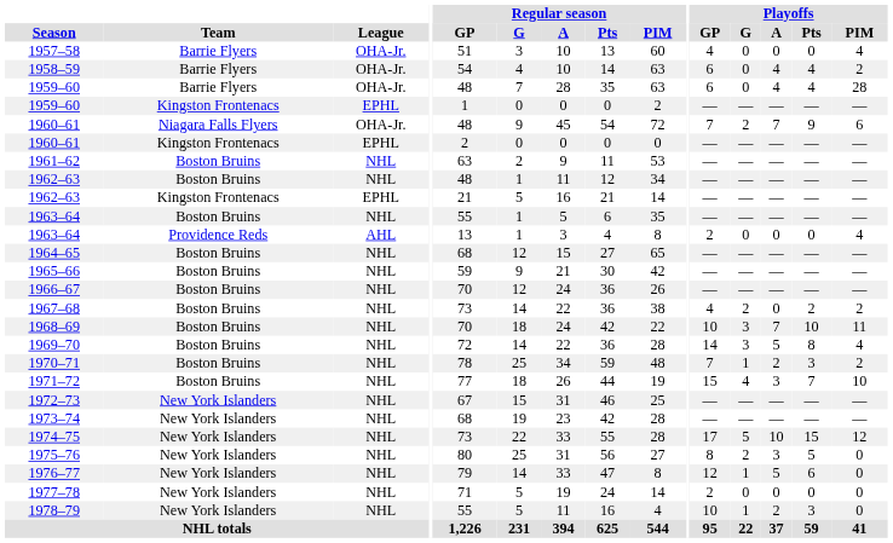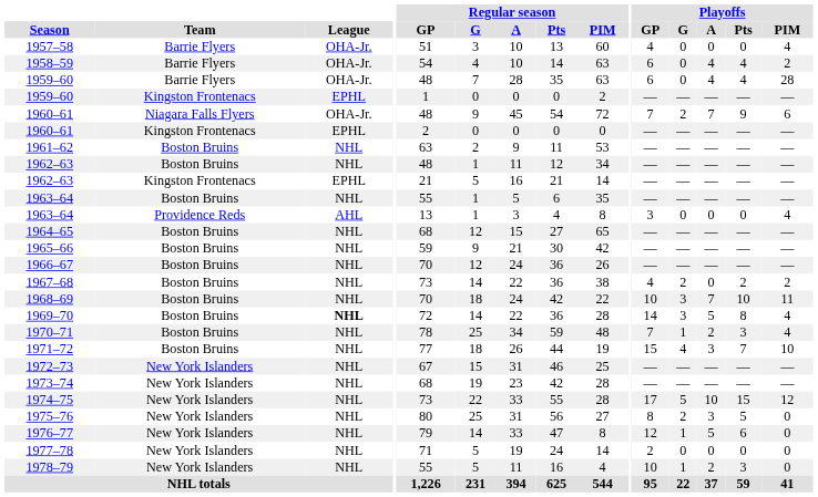 <table border="0" cellpadding="1" cellspacing="0" style="text-align:center; width:60em">
 <tr bgcolor="#e0e0e0">
 <th colspan="3" bgcolor="#ffffff"></th>
 <th rowspan="100" bgcolor="#ffffff"></th>
 <th colspan="5"><a href='#'>Regular season</a></th>
 <th rowspan="100" bgcolor="#ffffff"></th>
 <th colspan="5"><a href='#'>Playoffs</a></th>
 </tr>
 <tr bgcolor="#e0e0e0">
 <th><a href='#'>Season</a></th>
 <th>Team</th>
 <th>League</th>
 <th>GP</th>
 <th><a href='#'>G</a></th>
 <th><a href='#'>A</a></th>
 <th><a href='#'>Pts</a></th>
 <th><a href='#'>PIM</a></th>
 <th>GP</th>
 <th>G</th>
 <th>A</th>
 <th>Pts</th>
 <th>PIM</th>
 </tr>
 <tr>
 <td><a href='#'>1957–58</a></td>
 <td><a href='#'>Barrie Flyers</a></td>
 <td><a href='#'>OHA-Jr.</a></td>
 <td>51</td>
 <td>3</td>
 <td>10</td>
 <td>13</td>
 <td>60</td>
 <td>4</td>
 <td>0</td>
 <td>0</td>
 <td>0</td>
 <td>4</td>
 </tr>
 <tr bgcolor="#f0f0f0">
 <td><a href='#'>1958–59</a></td>
 <td>Barrie Flyers</td>
 <td>OHA-Jr.</td>
 <td>54</td>
 <td>4</td>
 <td>10</td>
 <td>14</td>
 <td>63</td>
 <td>6</td>
 <td>0</td>
 <td>4</td>
 <td>4</td>
 <td>2</td>
 </tr>
 <tr>
 <td><a href='#'>1959–60</a></td>
 <td>Barrie Flyers</td>
 <td>OHA-Jr.</td>
 <td>48</td>
 <td>7</td>
 <td>28</td>
 <td>35</td>
 <td>63</td>
 <td>6</td>
 <td>0</td>
 <td>4</td>
 <td>4</td>
 <td>28</td>
 </tr>
 <tr bgcolor="#f0f0f0">
 <td><a href='#'>1959–60</a></td>
 <td><a href='#'>Kingston Frontenacs</a></td>
 <td><a href='#'>EPHL</a></td>
 <td>1</td>
 <td>0</td>
 <td>0</td>
 <td>0</td>
 <td>2</td>
 <td>—</td>
 <td>—</td>
 <td>—</td>
 <td>—</td>
 <td>—</td>
 </tr>
 <tr>
 <td><a href='#'>1960–61</a></td>
 <td><a href='#'>Niagara Falls Flyers</a></td>
 <td>OHA-Jr.</td>
 <td>48</td>
 <td>9</td>
 <td>45</td>
 <td>54</td>
 <td>72</td>
 <td>7</td>
 <td>2</td>
 <td>7</td>
 <td>9</td>
 <td>6</td>
 </tr>
 <tr bgcolor="#f0f0f0">
 <td><a href='#'>1960–61</a></td>
 <td>Kingston Frontenacs</td>
 <td>EPHL</td>
 <td>2</td>
 <td>0</td>
 <td>0</td>
 <td>0</td>
 <td>0</td>
 <td>—</td>
 <td>—</td>
 <td>—</td>
 <td>—</td>
 <td>—</td>
 </tr>
 <tr>
 <td><a href='#'>1961–62</a></td>
 <td><a href='#'>Boston Bruins</a></td>
 <td><a href='#'>NHL</a></td>
 <td>63</td>
 <td>2</td>
 <td>9</td>
 <td>11</td>
 <td>53</td>
 <td>—</td>
 <td>—</td>
 <td>—</td>
 <td>—</td>
 <td>—</td>
 </tr>
 <tr bgcolor="#f0f0f0">
 <td><a href='#'>1962–63</a></td>
 <td>Boston Bruins</td>
 <td>NHL</td>
 <td>48</td>
 <td>1</td>
 <td>11</td>
 <td>12</td>
 <td>34</td>
 <td>—</td>
 <td>—</td>
 <td>—</td>
 <td>—</td>
 <td>—</td>
 </tr>
 <tr>
 <td><a href='#'>1962–63</a></td>
 <td>Kingston Frontenacs</td>
 <td>EPHL</td>
 <td>21</td>
 <td>5</td>
 <td>16</td>
 <td>21</td>
 <td>14</td>
 <td>—</td>
 <td>—</td>
 <td>—</td>
 <td>—</td>
 <td>—</td>
 </tr>
 <tr bgcolor="#f0f0f0">
 <td><a href='#'>1963–64</a></td>
 <td>Boston Bruins</td>
 <td>NHL</td>
 <td>55</td>
 <td>1</td>
 <td>5</td>
 <td>6</td>
 <td>35</td>
 <td>—</td>
 <td>—</td>
 <td>—</td>
 <td>—</td>
 <td>—</td>
 </tr>
 <tr>
 <td><a href='#'>1963–64</a></td>
 <td><a href='#'>Providence Reds</a></td>
 <td><a href='#'>AHL</a></td>
 <td>13</td>
 <td>1</td>
 <td>3</td>
 <td>4</td>
 <td>8</td>
-<td>2</td>
+<td>3</td>
 <td>0</td>
 <td>0</td>
 <td>0</td>
 <td>4</td>
 </tr>
 <tr bgcolor="#f0f0f0">
 <td><a href='#'>1964–65</a></td>
 <td>Boston Bruins</td>
 <td>NHL</td>
 <td>68</td>
 <td>12</td>
 <td>15</td>
 <td>27</td>
 <td>65</td>
 <td>—</td>
 <td>—</td>
 <td>—</td>
 <td>—</td>
 <td>—</td>
 </tr>
 <tr>
 <td><a href='#'>1965–66</a></td>
 <td>Boston Bruins</td>
 <td>NHL</td>
 <td>59</td>
 <td>9</td>
 <td>21</td>
 <td>30</td>
 <td>42</td>
 <td>—</td>
 <td>—</td>
 <td>—</td>
 <td>—</td>
 <td>—</td>
 </tr>
 <tr bgcolor="#f0f0f0">
 <td><a href='#'>1966–67</a></td>
 <td>Boston Bruins</td>
 <td>NHL</td>
 <td>70</td>
 <td>12</td>
 <td>24</td>
 <td>36</td>
 <td>26</td>
 <td>—</td>
 <td>—</td>
 <td>—</td>
 <td>—</td>
 <td>—</td>
 </tr>
 <tr>
 <td><a href='#'>1967–68</a></td>
 <td>Boston Bruins</td>
 <td>NHL</td>
 <td>73</td>
 <td>14</td>
 <td>22</td>
 <td>36</td>
 <td>38</td>
 <td>4</td>
 <td>2</td>
 <td>0</td>
 <td>2</td>
 <td>2</td>
 </tr>
 <tr bgcolor="#f0f0f0">
 <td><a href='#'>1968–69</a></td>
 <td>Boston Bruins</td>
 <td>NHL</td>
 <td>70</td>
 <td>18</td>
 <td>24</td>
 <td>42</td>
 <td>22</td>
 <td>10</td>
 <td>3</td>
 <td>7</td>
 <td>10</td>
 <td>11</td>
 </tr>
 <tr>
 <td><a href='#'>1969–70</a></td>
 <td>Boston Bruins</td>
-<td>NHL</td>
+<td><strong>NHL</strong></td>
 <td>72</td>
 <td>14</td>
 <td>22</td>
 <td>36</td>
 <td>28</td>
 <td>14</td>
 <td>3</td>
 <td>5</td>
 <td>8</td>
 <td>4</td>
 </tr>
 <tr bgcolor="#f0f0f0">
 <td><a href='#'>1970–71</a></td>
 <td>Boston Bruins</td>
 <td>NHL</td>
 <td>78</td>
 <td>25</td>
 <td>34</td>
 <td>59</td>
 <td>48</td>
 <td>7</td>
 <td>1</td>
 <td>2</td>
 <td>3</td>
-<td>2</td>
+<td>4</td>
 </tr>
 <tr>
 <td><a href='#'>1971–72</a></td>
 <td>Boston Bruins</td>
 <td>NHL</td>
 <td>77</td>
 <td>18</td>
 <td>26</td>
 <td>44</td>
 <td>19</td>
 <td>15</td>
 <td>4</td>
 <td>3</td>
 <td>7</td>
 <td>10</td>
 </tr>
 <tr bgcolor="#f0f0f0">
 <td><a href='#'>1972–73</a></td>
 <td><a href='#'>New York Islanders</a></td>
 <td>NHL</td>
 <td>67</td>
 <td>15</td>
 <td>31</td>
 <td>46</td>
 <td>25</td>
 <td>—</td>
 <td>—</td>
 <td>—</td>
 <td>—</td>
 <td>—</td>
 </tr>
 <tr>
 <td><a href='#'>1973–74</a></td>
 <td>New York Islanders</td>
 <td>NHL</td>
 <td>68</td>
 <td>19</td>
 <td>23</td>
 <td>42</td>
 <td>28</td>
 <td>—</td>
 <td>—</td>
 <td>—</td>
 <td>—</td>
 <td>—</td>
 </tr>
 <tr bgcolor="#f0f0f0">
 <td><a href='#'>1974–75</a></td>
 <td>New York Islanders</td>
 <td>NHL</td>
 <td>73</td>
 <td>22</td>
 <td>33</td>
 <td>55</td>
 <td>28</td>
 <td>17</td>
 <td>5</td>
 <td>10</td>
 <td>15</td>
 <td>12</td>
 </tr>
 <tr>
 <td><a href='#'>1975–76</a></td>
 <td>New York Islanders</td>
 <td>NHL</td>
 <td>80</td>
 <td>25</td>
 <td>31</td>
 <td>56</td>
 <td>27</td>
 <td>8</td>
 <td>2</td>
 <td>3</td>
 <td>5</td>
 <td>0</td>
 </tr>
 <tr bgcolor="#f0f0f0">
 <td><a href='#'>1976–77</a></td>
 <td>New York Islanders</td>
 <td>NHL</td>
 <td>79</td>
 <td>14</td>
 <td>33</td>
 <td>47</td>
 <td>8</td>
 <td>12</td>
 <td>1</td>
 <td>5</td>
 <td>6</td>
 <td>0</td>
 </tr>
 <tr>
 <td><a href='#'>1977–78</a></td>
 <td>New York Islanders</td>
 <td>NHL</td>
 <td>71</td>
 <td>5</td>
 <td>19</td>
 <td>24</td>
 <td>14</td>
 <td>2</td>
 <td>0</td>
 <td>0</td>
 <td>0</td>
 <td>0</td>
 </tr>
 <tr bgcolor="#f0f0f0">
 <td><a href='#'>1978–79</a></td>
 <td>New York Islanders</td>
 <td>NHL</td>
 <td>55</td>
 <td>5</td>
 <td>11</td>
 <td>16</td>
 <td>4</td>
 <td>10</td>
 <td>1</td>
 <td>2</td>
 <td>3</td>
 <td>0</td>
 </tr>
 <tr bgcolor="#e0e0e0">
 <th colspan="3">NHL totals</th>
 <th>1,226</th>
 <th>231</th>
 <th>394</th>
 <th>625</th>
 <th>544</th>
 <th>95</th>
 <th>22</th>
 <th>37</th>
 <th>59</th>
 <th>41</th>
 </tr>
 </table>
